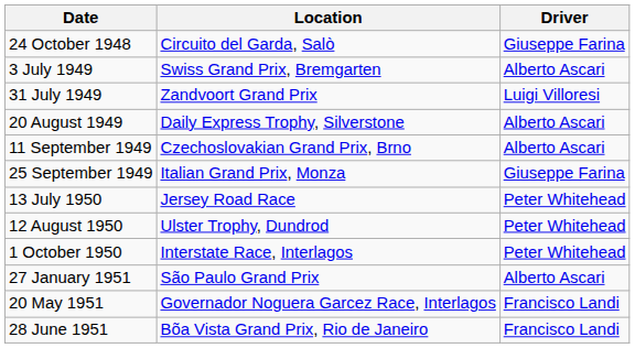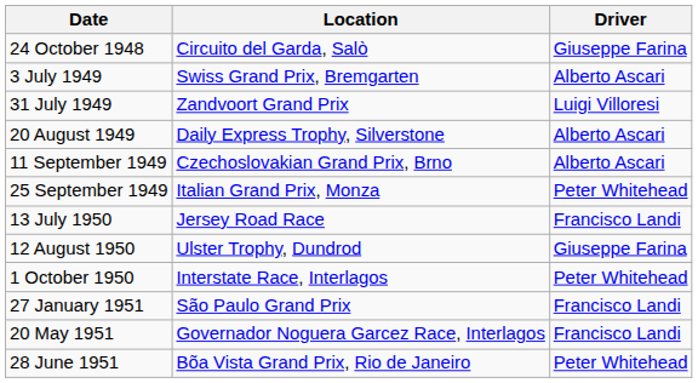 <table class=wikitable>
 <tr>
 <th>Date</th>
 <th>Location</th>
 <th>Driver</th>
 </tr>
 <tr>
 <td>24 October 1948</td>
 <td><a href='#'>Circuito del Garda</a>, <a href='#'>Salò</a></td>
 <td><a href='#'>Giuseppe Farina</a></td>
 </tr>
 <tr>
 <td>3 July 1949</td>
 <td><a href='#'>Swiss Grand Prix</a>, <a href='#'>Bremgarten</a></td>
 <td><a href='#'>Alberto Ascari</a></td>
 </tr>
 <tr>
 <td>31 July 1949</td>
 <td><a href='#'>Zandvoort Grand Prix</a></td>
 <td><a href='#'>Luigi Villoresi</a></td>
 </tr>
 <tr>
 <td>20 August 1949</td>
 <td><a href='#'>Daily Express Trophy</a>, <a href='#'>Silverstone</a></td>
 <td><a href='#'>Alberto Ascari</a></td>
 </tr>
 <tr>
 <td>11 September 1949</td>
 <td><a href='#'>Czechoslovakian Grand Prix</a>, <a href='#'>Brno</a></td>
 <td><a href='#'>Alberto Ascari</a></td>
 </tr>
 <tr>
 <td>25 September 1949</td>
 <td><a href='#'>Italian Grand Prix</a>, <a href='#'>Monza</a></td>
-<td><a href='#'>Giuseppe Farina</a></td>
+<td><a href='#'>Peter Whitehead</a></td>
 </tr>
 <tr>
 <td>13 July 1950</td>
 <td><a href='#'>Jersey Road Race</a></td>
-<td><a href='#'>Peter Whitehead</a></td>
+<td><a href='#'>Francisco Landi</a></td>
 </tr>
 <tr>
 <td>12 August 1950</td>
 <td><a href='#'>Ulster Trophy</a>, <a href='#'>Dundrod</a></td>
-<td><a href='#'>Peter Whitehead</a></td>
+<td><a href='#'>Giuseppe Farina</a></td>
 </tr>
 <tr>
 <td>1 October 1950</td>
 <td><a href='#'>Interstate Race</a>, <a href='#'>Interlagos</a></td>
 <td><a href='#'>Peter Whitehead</a></td>
 </tr>
 <tr>
 <td>27 January 1951</td>
 <td><a href='#'>São Paulo Grand Prix</a></td>
-<td><a href='#'>Alberto Ascari</a></td>
+<td><a href='#'>Francisco Landi</a></td>
 </tr>
 <tr>
 <td>20 May 1951</td>
 <td><a href='#'>Governador Noguera Garcez Race</a>, <a href='#'>Interlagos</a></td>
 <td><a href='#'>Francisco Landi</a></td>
 </tr>
 <tr>
 <td>28 June 1951</td>
 <td><a href='#'>Bõa Vista Grand Prix</a>, <a href='#'>Rio de Janeiro</a></td>
-<td><a href='#'>Francisco Landi</a></td>
+<td><a href='#'>Peter Whitehead</a></td>
 </tr>
 </table>
